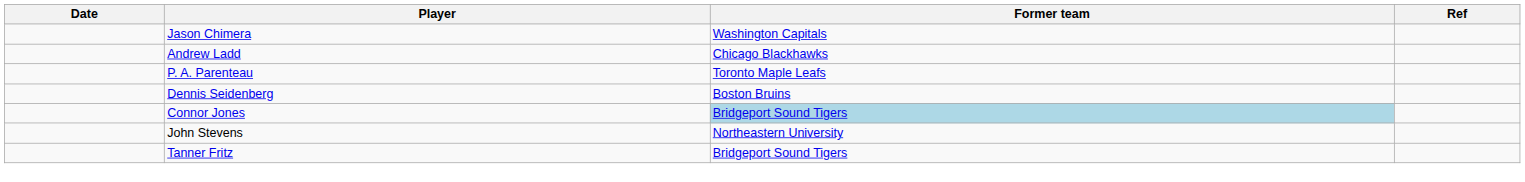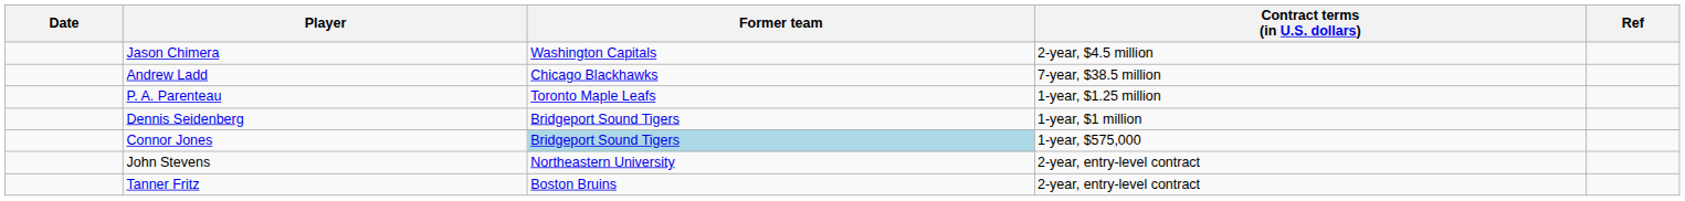 <table class="wikitable" width=98%>
 <tr style="background:#ddd;">
 <th>Date</th>
 <th>Player</th>
 <th>Former team</th>
+<th>Contract terms<br>(in <a href='#'>U.S. dollars</a>)</th>
 <th>Ref</th>
 </tr>
 <tr>
 <td></td>
 <td><a href='#'>Jason Chimera</a></td>
 <td><a href='#'>Washington Capitals</a></td>
+<td>2-year, $4.5 million</td>
 <td></td>
 </tr>
 <tr>
 <td></td>
 <td><a href='#'>Andrew Ladd</a></td>
 <td><a href='#'>Chicago Blackhawks</a></td>
+<td>7-year, $38.5 million</td>
 <td></td>
 </tr>
 <tr>
 <td></td>
 <td><a href='#'>P. A. Parenteau</a></td>
 <td><a href='#'>Toronto Maple Leafs</a></td>
+<td>1-year, $1.25 million</td>
 <td></td>
 </tr>
 <tr>
 <td></td>
 <td><a href='#'>Dennis Seidenberg</a></td>
-<td><a href='#'>Boston Bruins</a></td>
+<td><a href='#'>Bridgeport Sound Tigers</a></td>
+<td>1-year, $1 million</td>
 <td></td>
 </tr>
 <tr>
 <td></td>
 <td><a href='#'>Connor Jones</a></td>
 <td style="background: lightblue;"><a href='#'>Bridgeport Sound Tigers</a></td>
+<td>1-year, $575,000</td>
 <td></td>
 </tr>
 <tr>
 <td></td>
 <td>John Stevens</td>
 <td><a href='#'>Northeastern University</a></td>
+<td>2-year, entry-level contract</td>
 <td></td>
 </tr>
 <tr>
 <td></td>
 <td><a href='#'>Tanner Fritz</a></td>
-<td><a href='#'>Bridgeport Sound Tigers</a></td>
+<td><a href='#'>Boston Bruins</a></td>
+<td>2-year, entry-level contract</td>
 <td></td>
 </tr>
 </table>
